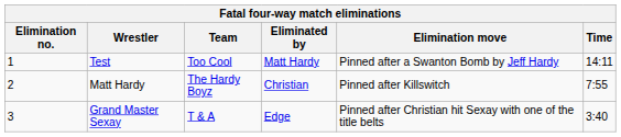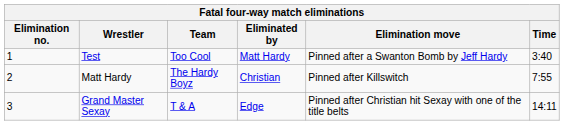 <table class="wikitable" border="1">
 <tr>
 <th colspan="6">Fatal four-way match eliminations</th>
 </tr>
 <tr>
 <th>Elimination no.</th>
 <th>Wrestler</th>
 <th>Team</th>
 <th>Eliminated by</th>
 <th>Elimination move</th>
 <th>Time</th>
 </tr>
 <tr>
 <td>1</td>
 <td><a href='#'>Test</a></td>
 <td><a href='#'>Too Cool</a></td>
 <td><a href='#'>Matt Hardy</a></td>
 <td>Pinned after a Swanton Bomb by <a href='#'>Jeff Hardy</a></td>
-<td>14:11</td>
+<td>3:40</td>
 </tr>
 <tr>
 <td>2</td>
 <td>Matt Hardy</td>
 <td><a href='#'>The Hardy Boyz</a></td>
 <td><a href='#'>Christian</a></td>
 <td>Pinned after Killswitch</td>
 <td>7:55</td>
 </tr>
 <tr>
 <td>3</td>
 <td><a href='#'>Grand Master Sexay</a></td>
 <td><a href='#'>T & A</a></td>
 <td><a href='#'>Edge</a></td>
 <td>Pinned after Christian hit Sexay with one of the title belts</td>
-<td>3:40</td>
+<td>14:11</td>
 </tr>
 </table>
